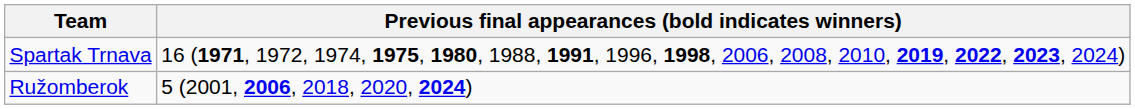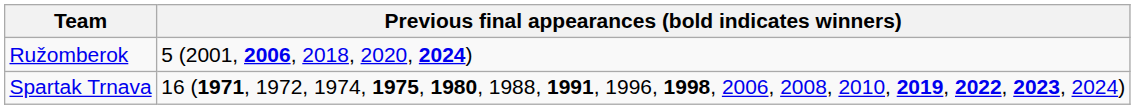 <table class="wikitable">
 <tr>
 <th>Team</th>
 <th>Previous final appearances (bold indicates winners)</th>
 </tr>
 <tr>
+<td><a href='#'>Ružomberok</a></td>
+<td>5 (2001, <strong><a href='#'>2006</a></strong>, <a href='#'>2018</a>, <a href='#'>2020</a>, <strong><a href='#'>2024</a></strong>)</td>
+</tr>
+<tr>
 <td><a href='#'>Spartak Trnava</a></td>
 <td>16 (<strong>1971</strong>, 1972, 1974, <strong>1975</strong>, <strong>1980</strong>, 1988, <strong>1991</strong>, 1996, <strong>1998</strong>, <a href='#'>2006</a>, <a href='#'>2008</a>, <a href='#'>2010</a>, <strong><a href='#'>2019</a></strong>, <strong><a href='#'>2022</a></strong>, <strong><a href='#'>2023</a></strong>, <a href='#'>2024</a>)</td>
 </tr>
-<tr>
-<td><a href='#'>Ružomberok</a></td>
-<td>5 (2001, <strong><a href='#'>2006</a></strong>, <a href='#'>2018</a>, <a href='#'>2020</a>, <strong><a href='#'>2024</a></strong>)</td>
-</tr>
 </table>
